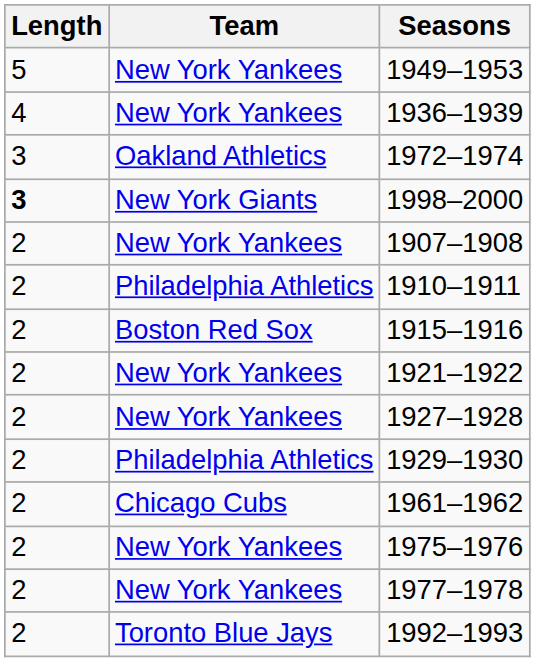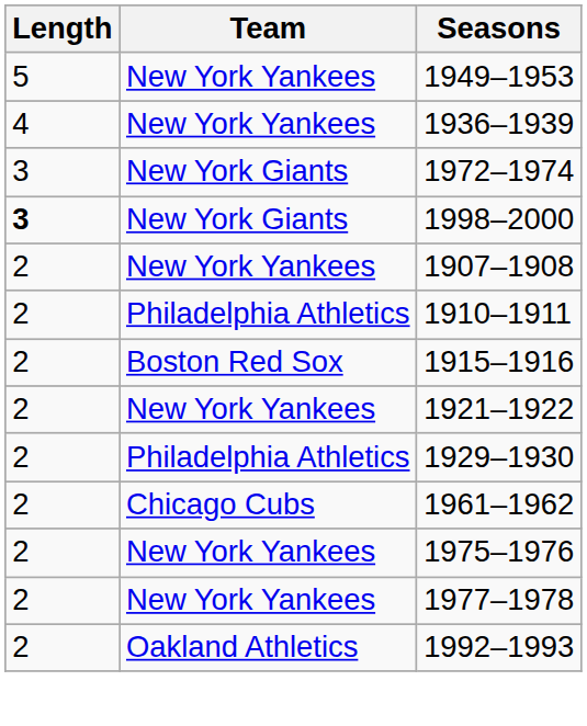 <table class="wikitable">
 <tr>
 <th>Length</th>
 <th>Team</th>
 <th>Seasons</th>
 </tr>
 <tr>
 <td>5</td>
 <td><a href='#'>New York Yankees</a></td>
 <td>1949–1953</td>
 </tr>
 <tr>
 <td>4</td>
 <td><a href='#'>New York Yankees</a></td>
 <td>1936–1939</td>
 </tr>
 <tr>
 <td>3</td>
-<td><a href='#'>Oakland Athletics</a></td>
+<td><a href='#'>New York Giants</a></td>
 <td>1972–1974</td>
 </tr>
 <tr>
 <td><strong>3</strong></td>
 <td><a href='#'>New York Giants</a></td>
 <td>1998–2000</td>
 </tr>
 <tr>
 <td>2</td>
 <td><a href='#'>New York Yankees</a></td>
 <td>1907–1908</td>
 </tr>
 <tr>
 <td>2</td>
 <td><a href='#'>Philadelphia Athletics</a></td>
 <td>1910–1911</td>
 </tr>
 <tr>
 <td>2</td>
 <td><a href='#'>Boston Red Sox</a></td>
 <td>1915–1916</td>
 </tr>
 <tr>
 <td>2</td>
 <td><a href='#'>New York Yankees</a></td>
 <td>1921–1922</td>
 </tr>
 <tr>
 <td>2</td>
-<td><a href='#'>New York Yankees</a></td>
-<td>1927–1928</td>
-</tr>
-<tr>
-<td>2</td>
 <td><a href='#'>Philadelphia Athletics</a></td>
 <td>1929–1930</td>
 </tr>
 <tr>
 <td>2</td>
 <td><a href='#'>Chicago Cubs</a></td>
 <td>1961–1962</td>
 </tr>
 <tr>
 <td>2</td>
 <td><a href='#'>New York Yankees</a></td>
 <td>1975–1976</td>
 </tr>
 <tr>
 <td>2</td>
 <td><a href='#'>New York Yankees</a></td>
 <td>1977–1978</td>
 </tr>
 <tr>
 <td>2</td>
-<td><a href='#'>Toronto Blue Jays</a></td>
+<td><a href='#'>Oakland Athletics</a></td>
 <td>1992–1993</td>
 </tr>
 </table>
